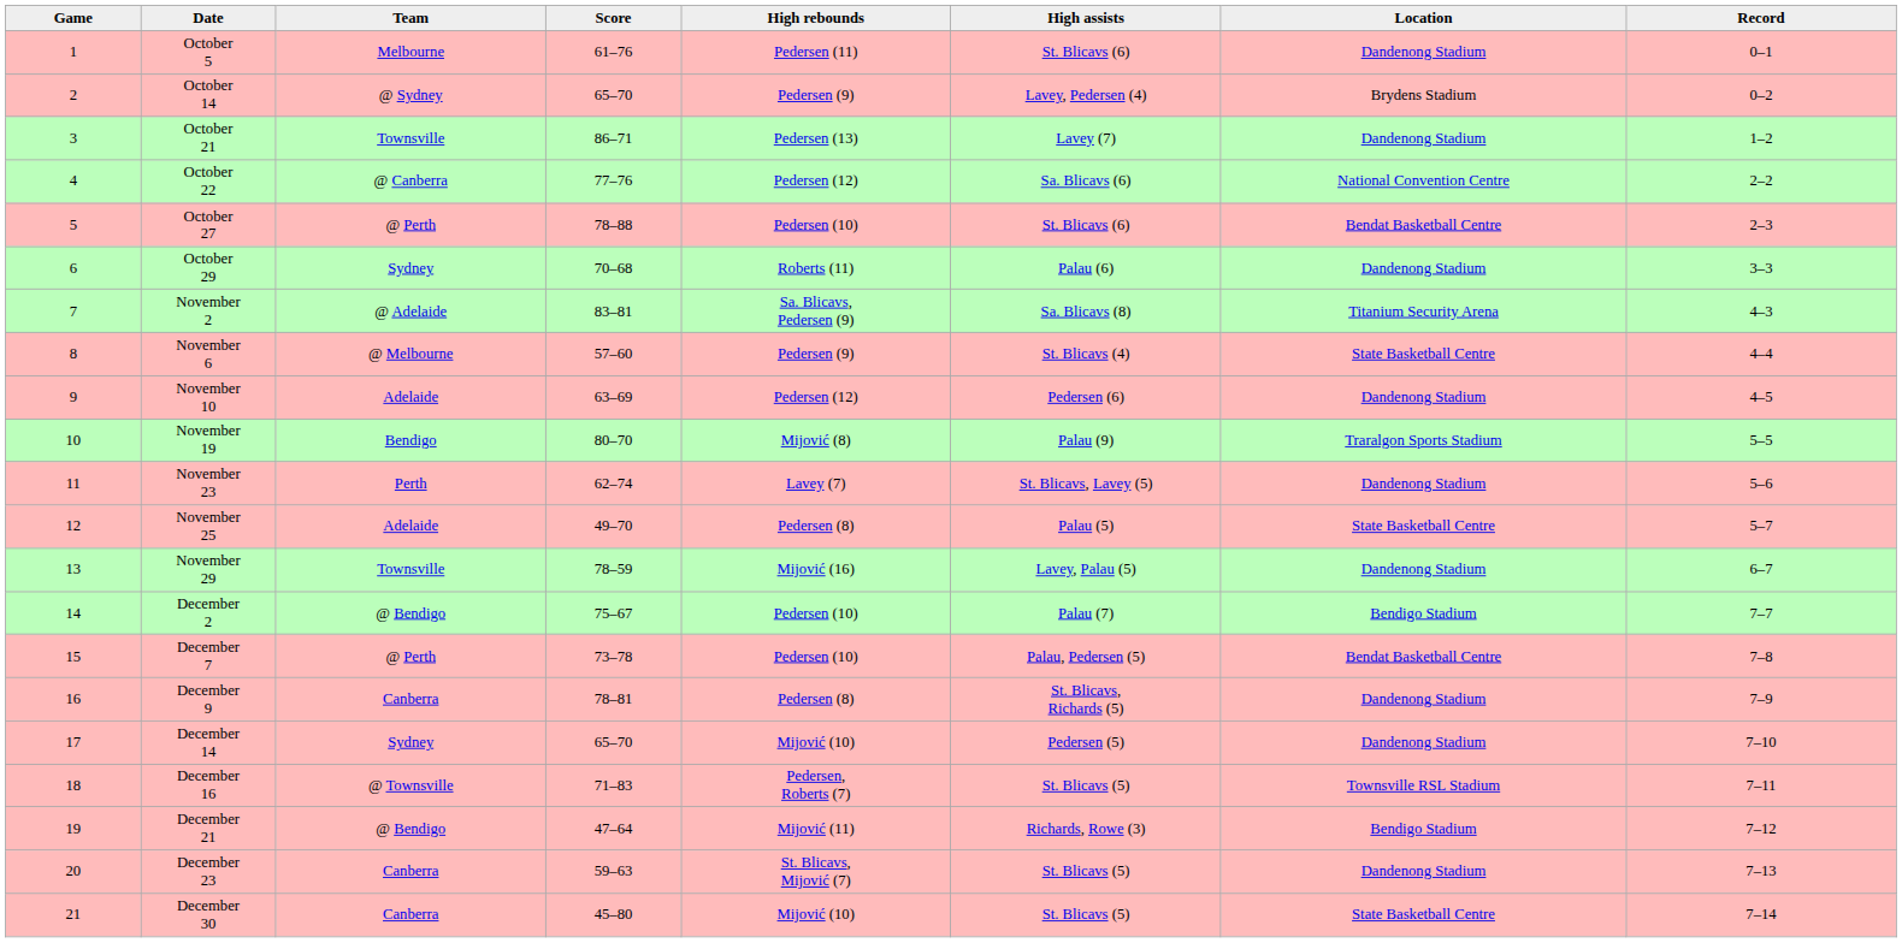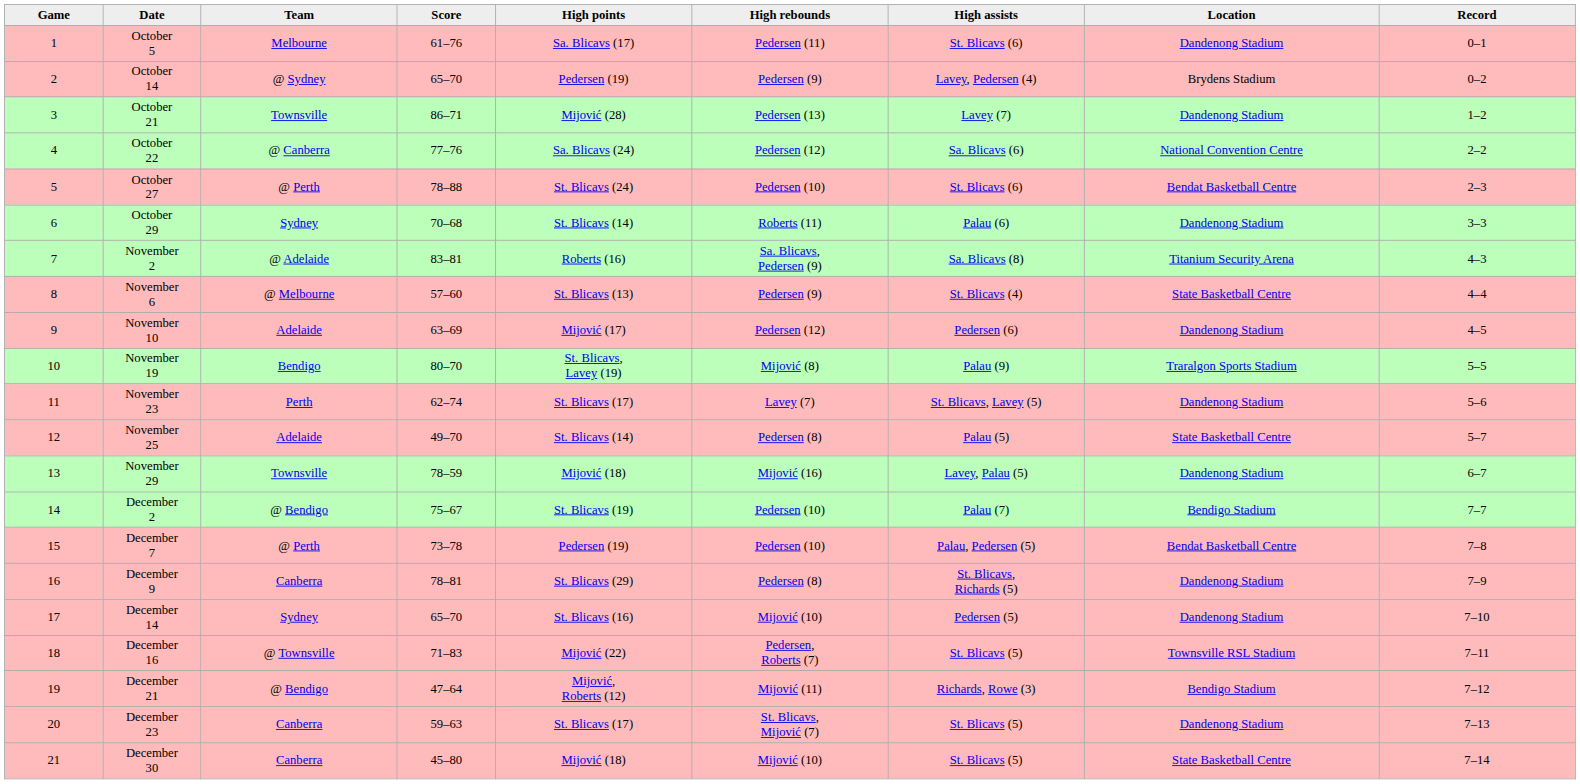 <table class="wikitable" style="font-size:90%; text-align: center; width: 90%; margin:1em auto;">
 <tr>
 <th style="background:#eee; width: 5%;">Game</th>
 <th style="background:#eee; width: 5%;">Date</th>
 <th style="background:#eee; width: 10%;">Team</th>
 <th style="background:#eee; width: 5%;">Score</th>
+<th style="background:#eee; width: 10%;">High points</th>
 <th style="background:#eee; width: 10%;">High rebounds</th>
 <th style="background:#eee; width: 10%;">High assists</th>
 <th style="background:#eee; width: 15%;">Location</th>
 <th style="background:#eee; width: 10%;">Record</th>
 </tr>
 <tr style= "background:#fbb;">
 <td>1</td>
 <td>October <br> 5</td>
 <td><a href='#'>Melbourne</a></td>
 <td>61–76</td>
+<td><a href='#'>Sa. Blicavs</a> (17)</td>
 <td><a href='#'>Pedersen</a> (11)</td>
 <td><a href='#'>St. Blicavs</a> (6)</td>
 <td><a href='#'>Dandenong Stadium</a></td>
 <td>0–1</td>
 </tr>
 <tr style= "background:#fbb;">
 <td>2</td>
 <td>October <br> 14</td>
 <td>@ <a href='#'>Sydney</a></td>
 <td>65–70</td>
+<td><a href='#'>Pedersen</a> (19)</td>
 <td><a href='#'>Pedersen</a> (9)</td>
 <td><a href='#'>Lavey</a>, <a href='#'>Pedersen</a> (4)</td>
 <td>Brydens Stadium</td>
 <td>0–2</td>
 </tr>
 <tr style= "background:#bfb;">
 <td>3</td>
 <td>October <br> 21</td>
 <td><a href='#'>Townsville</a></td>
 <td>86–71</td>
+<td><a href='#'>Mijović</a> (28)</td>
 <td><a href='#'>Pedersen</a> (13)</td>
 <td><a href='#'>Lavey</a> (7)</td>
 <td><a href='#'>Dandenong Stadium</a></td>
 <td>1–2</td>
 </tr>
 <tr style= "background:#bfb;">
 <td>4</td>
 <td>October <br> 22</td>
 <td>@ <a href='#'>Canberra</a></td>
 <td>77–76</td>
+<td><a href='#'>Sa. Blicavs</a> (24)</td>
 <td><a href='#'>Pedersen</a> (12)</td>
 <td><a href='#'>Sa. Blicavs</a> (6)</td>
 <td><a href='#'>National Convention Centre</a></td>
 <td>2–2</td>
 </tr>
 <tr style= "background:#fbb;">
 <td>5</td>
 <td>October <br> 27</td>
 <td>@ <a href='#'>Perth</a></td>
 <td>78–88</td>
+<td><a href='#'>St. Blicavs</a> (24)</td>
 <td><a href='#'>Pedersen</a> (10)</td>
 <td><a href='#'>St. Blicavs</a> (6)</td>
 <td><a href='#'>Bendat Basketball Centre</a></td>
 <td>2–3</td>
 </tr>
 <tr style= "background:#bfb;">
 <td>6</td>
 <td>October <br> 29</td>
 <td><a href='#'>Sydney</a></td>
 <td>70–68</td>
+<td><a href='#'>St. Blicavs</a> (14)</td>
 <td><a href='#'>Roberts</a> (11)</td>
 <td><a href='#'>Palau</a> (6)</td>
 <td><a href='#'>Dandenong Stadium</a></td>
 <td>3–3</td>
 </tr>
 <tr style= "background:#bfb;">
 <td>7</td>
 <td>November <br> 2</td>
 <td>@ <a href='#'>Adelaide</a></td>
 <td>83–81</td>
+<td><a href='#'>Roberts</a> (16)</td>
 <td><a href='#'>Sa. Blicavs</a>,<br> <a href='#'>Pedersen</a> (9)</td>
 <td><a href='#'>Sa. Blicavs</a> (8)</td>
 <td><a href='#'>Titanium Security Arena</a></td>
 <td>4–3</td>
 </tr>
 <tr style= "background:#fbb;">
 <td>8</td>
 <td>November <br> 6</td>
 <td>@ <a href='#'>Melbourne</a></td>
 <td>57–60</td>
+<td><a href='#'>St. Blicavs</a> (13)</td>
 <td><a href='#'>Pedersen</a> (9)</td>
 <td><a href='#'>St. Blicavs</a> (4)</td>
 <td><a href='#'>State Basketball Centre</a></td>
 <td>4–4</td>
 </tr>
 <tr style= "background:#fbb;">
 <td>9</td>
 <td>November <br> 10</td>
 <td><a href='#'>Adelaide</a></td>
 <td>63–69</td>
+<td><a href='#'>Mijović</a> (17)</td>
 <td><a href='#'>Pedersen</a> (12)</td>
 <td><a href='#'>Pedersen</a> (6)</td>
 <td><a href='#'>Dandenong Stadium</a></td>
 <td>4–5</td>
 </tr>
 <tr style= "background:#bfb;">
 <td>10</td>
 <td>November <br> 19</td>
 <td><a href='#'>Bendigo</a></td>
 <td>80–70</td>
+<td><a href='#'>St. Blicavs</a>, <br><a href='#'>Lavey</a> (19)</td>
 <td><a href='#'>Mijović</a> (8)</td>
 <td><a href='#'>Palau</a> (9)</td>
 <td><a href='#'>Traralgon Sports Stadium</a></td>
 <td>5–5</td>
 </tr>
 <tr style= "background:#fbb;">
 <td>11</td>
 <td>November <br> 23</td>
 <td><a href='#'>Perth</a></td>
 <td>62–74</td>
+<td><a href='#'>St. Blicavs</a> (17)</td>
 <td><a href='#'>Lavey</a> (7)</td>
 <td><a href='#'>St. Blicavs</a>, <a href='#'>Lavey</a> (5)</td>
 <td><a href='#'>Dandenong Stadium</a></td>
 <td>5–6</td>
 </tr>
 <tr style= "background:#fbb;">
 <td>12</td>
 <td>November <br> 25</td>
 <td><a href='#'>Adelaide</a></td>
 <td>49–70</td>
+<td><a href='#'>St. Blicavs</a> (14)</td>
 <td><a href='#'>Pedersen</a> (8)</td>
 <td><a href='#'>Palau</a> (5)</td>
 <td><a href='#'>State Basketball Centre</a></td>
 <td>5–7</td>
 </tr>
 <tr style= "background:#bfb;">
 <td>13</td>
 <td>November <br> 29</td>
 <td><a href='#'>Townsville</a></td>
 <td>78–59</td>
+<td><a href='#'>Mijović</a> (18)</td>
 <td><a href='#'>Mijović</a> (16)</td>
 <td><a href='#'>Lavey</a>, <a href='#'>Palau</a> (5)</td>
 <td><a href='#'>Dandenong Stadium</a></td>
 <td>6–7</td>
 </tr>
 <tr style= "background:#bfb;">
 <td>14</td>
 <td>December <br> 2</td>
 <td>@ <a href='#'>Bendigo</a></td>
 <td>75–67</td>
+<td><a href='#'>St. Blicavs</a> (19)</td>
 <td><a href='#'>Pedersen</a> (10)</td>
 <td><a href='#'>Palau</a> (7)</td>
 <td><a href='#'>Bendigo Stadium</a></td>
 <td>7–7</td>
 </tr>
 <tr style= "background:#fbb;">
 <td>15</td>
 <td>December <br> 7</td>
 <td>@ <a href='#'>Perth</a></td>
 <td>73–78</td>
+<td><a href='#'>Pedersen</a> (19)</td>
 <td><a href='#'>Pedersen</a> (10)</td>
 <td><a href='#'>Palau</a>, <a href='#'>Pedersen</a> (5)</td>
 <td><a href='#'>Bendat Basketball Centre</a></td>
 <td>7–8</td>
 </tr>
 <tr style= "background:#fbb;">
 <td>16</td>
 <td>December <br> 9</td>
 <td><a href='#'>Canberra</a></td>
 <td>78–81</td>
+<td><a href='#'>St. Blicavs</a> (29)</td>
 <td><a href='#'>Pedersen</a> (8)</td>
 <td><a href='#'>St. Blicavs</a>,<br> <a href='#'>Richards</a> (5)</td>
 <td><a href='#'>Dandenong Stadium</a></td>
 <td>7–9</td>
 </tr>
 <tr style= "background:#fbb;">
 <td>17</td>
 <td>December <br> 14</td>
 <td><a href='#'>Sydney</a></td>
 <td>65–70</td>
+<td><a href='#'>St. Blicavs</a> (16)</td>
 <td><a href='#'>Mijović</a> (10)</td>
 <td><a href='#'>Pedersen</a> (5)</td>
 <td><a href='#'>Dandenong Stadium</a></td>
 <td>7–10</td>
 </tr>
 <tr style= "background:#fbb;">
 <td>18</td>
 <td>December <br> 16</td>
 <td>@ <a href='#'>Townsville</a></td>
 <td>71–83</td>
+<td><a href='#'>Mijović</a> (22)</td>
 <td><a href='#'>Pedersen</a>,<br> <a href='#'>Roberts</a> (7)</td>
 <td><a href='#'>St. Blicavs</a> (5)</td>
 <td><a href='#'>Townsville RSL Stadium</a></td>
 <td>7–11</td>
 </tr>
 <tr style= "background:#fbb;">
 <td>19</td>
 <td>December <br> 21</td>
 <td>@ <a href='#'>Bendigo</a></td>
 <td>47–64</td>
+<td><a href='#'>Mijović</a>,<br> <a href='#'>Roberts</a> (12)</td>
 <td><a href='#'>Mijović</a> (11)</td>
 <td><a href='#'>Richards</a>, <a href='#'>Rowe</a> (3)</td>
 <td><a href='#'>Bendigo Stadium</a></td>
 <td>7–12</td>
 </tr>
 <tr style= "background:#fbb;">
 <td>20</td>
 <td>December <br> 23</td>
 <td><a href='#'>Canberra</a></td>
 <td>59–63</td>
+<td><a href='#'>St. Blicavs</a> (17)</td>
 <td><a href='#'>St. Blicavs</a>, <br><a href='#'>Mijović</a> (7)</td>
 <td><a href='#'>St. Blicavs</a> (5)</td>
 <td><a href='#'>Dandenong Stadium</a></td>
 <td>7–13</td>
 </tr>
 <tr style= "background:#fbb;">
 <td>21</td>
 <td>December <br> 30</td>
 <td><a href='#'>Canberra</a></td>
 <td>45–80</td>
+<td><a href='#'>Mijović</a> (18)</td>
 <td><a href='#'>Mijović</a> (10)</td>
 <td><a href='#'>St. Blicavs</a> (5)</td>
 <td><a href='#'>State Basketball Centre</a></td>
 <td>7–14</td>
 </tr>
 </table>
